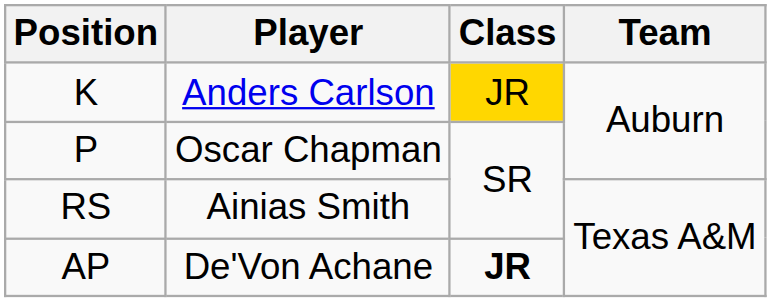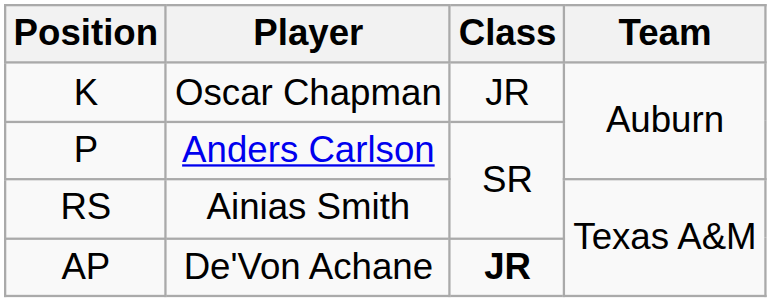 <table class="wikitable sortable">
 <tr>
 <th>Position</th>
 <th>Player</th>
 <th>Class</th>
 <th>Team</th>
 </tr>
 <tr style="text-align:center;">
 <td>K</td>
-<td><a href='#'>Anders Carlson</a></td>
-<td style="background: gold;">JR</td>
+<td>Oscar Chapman</td>
+<td>JR</td>
 <td rowspan=2>Auburn</td>
 </tr>
 <tr style="text-align:center;">
 <td>P</td>
-<td>Oscar Chapman</td>
+<td><a href='#'>Anders Carlson</a></td>
 <td rowspan=2>SR</td>
 </tr>
 <tr style="text-align:center;">
 <td>RS</td>
 <td>Ainias Smith</td>
 <td rowspan=2>Texas A&M</td>
 </tr>
 <tr style="text-align:center;">
 <td>AP</td>
 <td>De'Von Achane</td>
 <td><strong>JR</strong></td>
 </tr>
 </table>
